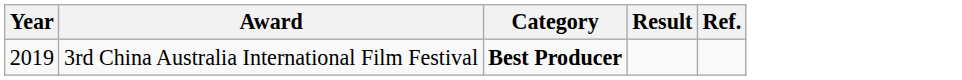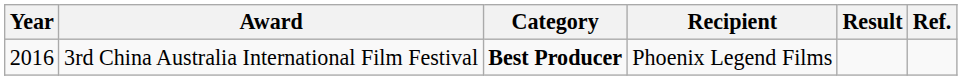 <table class="wikitable">
 <tr>
 <th>Year</th>
 <th>Award</th>
 <th>Category</th>
+<th>Recipient</th>
 <th>Result</th>
 <th>Ref.</th>
 </tr>
 <tr>
-<td>2019</td>
+<td>2016</td>
 <td>3rd China Australia International Film Festival</td>
 <td><strong>Best Producer</strong></td>
+<td>Phoenix Legend Films</td>
 <td></td>
 <td></td>
 </tr>
 </table>
